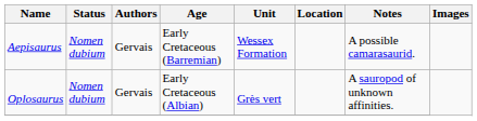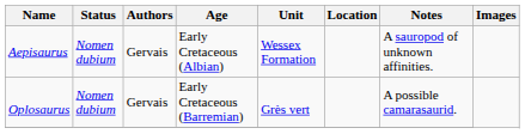 <table class="wikitable" align="center" width="100%">
 <tr>
 <th>Name</th>
 <th>Status</th>
 <th>Authors</th>
 <th>Age</th>
 <th>Unit</th>
 <th>Location</th>
 <th>Notes</th>
 <th>Images</th>
 </tr>
 <tr>
 <td><em><a href='#'>Aepisaurus</a></em></td>
 <td><em><a href='#'>Nomen dubium</a></em></td>
 <td>Gervais</td>
-<td>Early Cretaceous (<a href='#'>Barremian</a>)</td>
+<td>Early Cretaceous (<a href='#'>Albian</a>)</td>
 <td><a href='#'>Wessex Formation</a></td>
 <td></td>
-<td>A possible <a href='#'>camarasaurid</a>.</td>
+<td>A <a href='#'>sauropod</a> of unknown affinities.</td>
 <td></td>
 </tr>
 <tr>
 <td><br><em><a href='#'>Oplosaurus</a></em></td>
 <td><em><a href='#'>Nomen dubium</a></em></td>
 <td>Gervais</td>
-<td>Early Cretaceous (<a href='#'>Albian</a>)</td>
+<td>Early Cretaceous (<a href='#'>Barremian</a>)</td>
 <td><br><a href='#'>Grès vert</a></td>
 <td></td>
-<td>A <a href='#'>sauropod</a> of unknown affinities.</td>
+<td>A possible <a href='#'>camarasaurid</a>.</td>
 </tr>
 <tr>
 </tr>
 </table>
